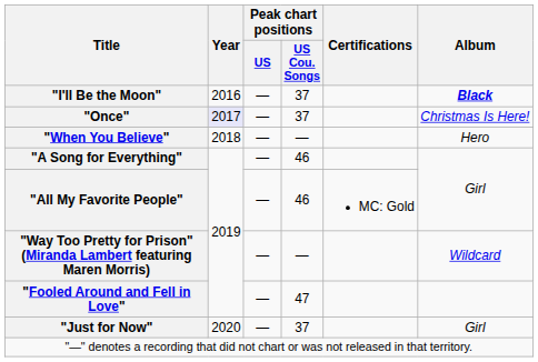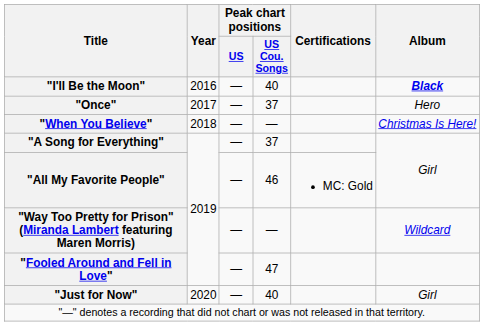 <table class="wikitable plainrowheaders" style="text-align:center;" border="1">
 <tr>
 <th scope="col" rowspan="2" style="width:15em;">Title</th>
 <th scope="col" rowspan="2">Year</th>
 <th scope="col" colspan="2">Peak chart<br>positions</th>
 <th rowspan="2">Certifications</th>
 <th scope="col" rowspan="2">Album</th>
 </tr>
 <tr>
 <th scope="col" style="width:2.7em;font-size:90%;"><a href='#'>US</a><br></th>
 <th scope="col" style="width:2.7em;font-size:90%;"><a href='#'>US<br>Cou.<br>Songs</a><br></th>
 </tr>
 <tr>
 <th scope="row">"I'll Be the Moon"<br></th>
 <td>2016</td>
 <td>—</td>
-<td>37</td>
+<td>40</td>
 <td></td>
 <td><strong><em><a href='#'>Black</a></em></strong></td>
 </tr>
 <tr>
 <th scope="row">"Once"</th>
-<td style="background: lavender;">2017</td>
+<td>2017</td>
 <td>—</td>
 <td>37</td>
 <td></td>
-<td><em><a href='#'>Christmas Is Here!</a></em></td>
+<td><em>Hero</em></td>
 </tr>
 <tr>
 <th scope="row">"<a href='#'>When You Believe</a>"<br></th>
 <td>2018</td>
 <td>—</td>
 <td>—</td>
 <td></td>
-<td><em>Hero</em></td>
+<td><em><a href='#'>Christmas Is Here!</a></em></td>
 </tr>
 <tr>
 <th scope="row">"A Song for Everything"</th>
 <td rowspan="4">2019</td>
 <td>—</td>
-<td>46</td>
+<td>37</td>
 <td></td>
 <td rowspan="2"><em>Girl</em></td>
 </tr>
 <tr>
 <th scope="row">"All My Favorite People"<br></th>
 <td>—</td>
 <td>46</td>
 <td><br><ul><li>MC: Gold</li></ul></td>
 </tr>
 <tr>
 <th scope="row">"Way Too Pretty for Prison"<br><span>(<a href='#'>Miranda Lambert</a> featuring Maren Morris)</span></th>
 <td>—</td>
 <td>—</td>
 <td></td>
 <td><em><a href='#'>Wildcard</a></em></td>
 </tr>
 <tr>
 <th scope="row">"<a href='#'>Fooled Around and Fell in Love</a>"<br></th>
 <td>—</td>
 <td>47</td>
 <td></td>
 <td></td>
 </tr>
 <tr>
 <th scope="row">"Just for Now"</th>
 <td>2020</td>
 <td>—</td>
-<td>37</td>
+<td>40</td>
 <td></td>
 <td><em>Girl</em></td>
 </tr>
 <tr>
 <td colspan="6" style="font-size:90%">"—" denotes a recording that did not chart or was not released in that territory.</td>
 </tr>
 </table>
